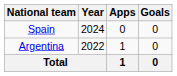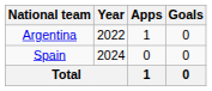 <table class="wikitable" style="text-align:center">
 <tr>
 <th>National team</th>
 <th>Year</th>
 <th>Apps</th>
 <th>Goals</th>
 </tr>
 <tr>
+<td><a href='#'>Argentina</a></td>
+<td>2022</td>
+<td>1</td>
+<td>0</td>
+</tr>
+<tr>
 <td><a href='#'>Spain</a></td>
 <td>2024</td>
 <td>0</td>
-<td>0</td>
-</tr>
-<tr>
-<td><a href='#'>Argentina</a></td>
-<td>2022</td>
-<td>1</td>
 <td>0</td>
 </tr>
 <tr>
 <th colspan="2">Total</th>
 <th>1</th>
 <th>0</th>
 </tr>
 </table>
